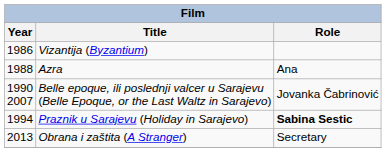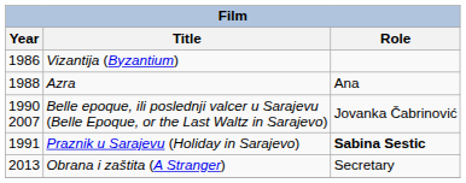 <table class="wikitable">
 <tr>
 <th colspan="4" style="background: LightSteelBlue;">Film</th>
 </tr>
 <tr>
 <th>Year</th>
 <th>Title</th>
 <th>Role</th>
 </tr>
 <tr>
 <td>1986</td>
 <td><em>Vizantija</em> (<em><a href='#'>Byzantium</a></em>)</td>
 <td></td>
 </tr>
 <tr>
 <td>1988</td>
 <td><em>Azra</em></td>
 <td>Ana</td>
 </tr>
 <tr>
 <td>1990<br>2007</td>
 <td><em>Belle epoque, ili poslednji valcer u Sarajevu</em> <br>(<em>Belle Epoque, or the Last Waltz in Sarajevo</em>)</td>
 <td>Jovanka Čabrinović</td>
 </tr>
 <tr>
-<td>1994</td>
+<td>1991</td>
 <td><em><a href='#'>Praznik u Sarajevu</a></em> (<em>Holiday in Sarajevo</em>)</td>
 <td><strong>Sabina Sestic</strong></td>
 </tr>
 <tr>
 <td>2013</td>
 <td><em>Obrana i zaštita</em> (<em><a href='#'>A Stranger</a></em>)</td>
 <td>Secretary</td>
 </tr>
 <tr>
 </tr>
 </table>
